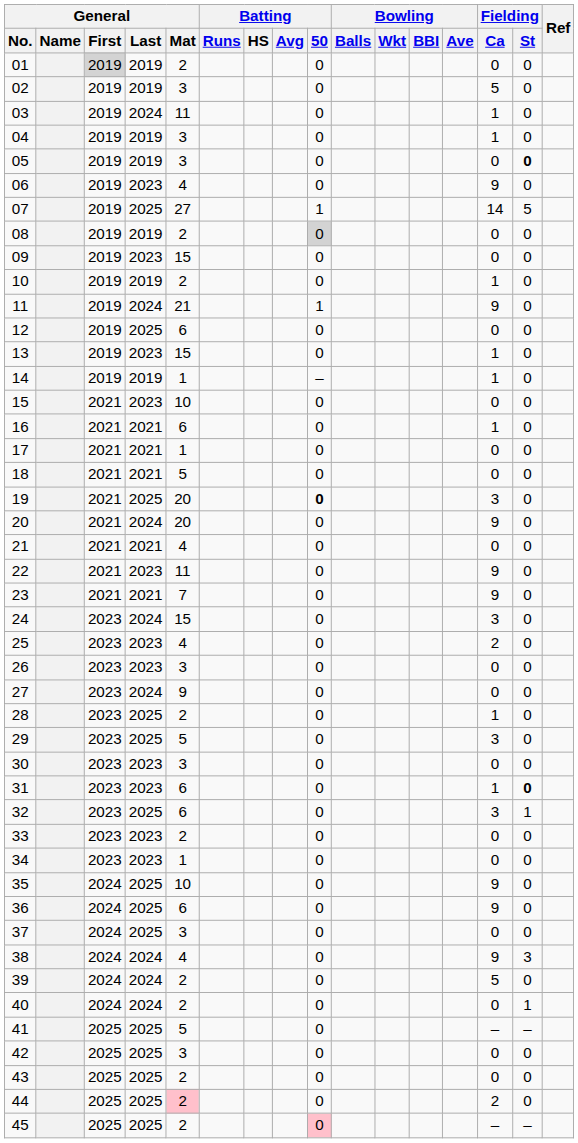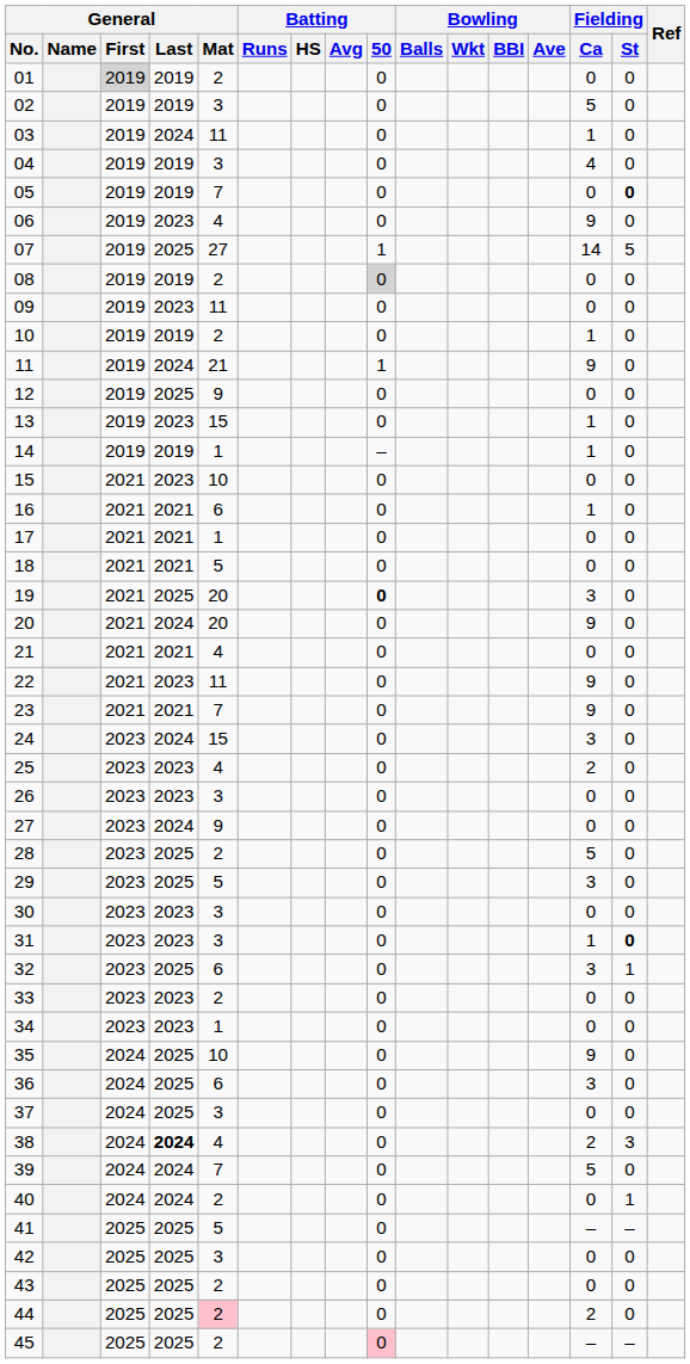 <table class="wikitable plainrowheaders sortable">
 <tr align="center">
 <th scope="col" colspan=5 class="unsortable">General</th>
 <th scope="col" colspan=4 class="unsortable"><a href='#'>Batting</a></th>
 <th scope="col" colspan=4 class="unsortable"><a href='#'>Bowling</a></th>
 <th scope="col" colspan=2 class="unsortable"><a href='#'>Fielding</a></th>
 <th scope="col" rowspan=2 class="unsortable">Ref</th>
 </tr>
 <tr align="center">
 <th scope="col">No.</th>
 <th scope="col">Name</th>
 <th scope="col">First</th>
 <th scope="col">Last</th>
 <th scope="col">Mat</th>
 <th scope="col"><a href='#'>Runs</a></th>
 <th scope="col">HS</th>
 <th scope="col"><a href='#'>Avg</a></th>
 <th scope="col"><a href='#'>50</a></th>
 <th scope="col"><a href='#'>Balls</a></th>
 <th scope="col"><a href='#'>Wkt</a></th>
 <th scope="col"><a href='#'>BBI</a></th>
 <th scope="col"><a href='#'>Ave</a></th>
 <th scope="col"><a href='#'>Ca</a></th>
 <th scope="col"><a href='#'>St</a></th>
 </tr>
 <tr align="center">
 <td><span>0</span>1</td>
 <th scope="row" align="left"></th>
 <td style="background: lightgrey;">2019</td>
 <td>2019</td>
 <td>2</td>
 <td></td>
 <td></td>
 <td></td>
 <td>0</td>
 <td></td>
 <td></td>
 <td></td>
 <td></td>
 <td>0</td>
 <td>0</td>
 <td></td>
 </tr>
 <tr align="center">
 <td><span>0</span>2</td>
 <th scope="row" align="left"></th>
 <td>2019</td>
 <td>2019</td>
 <td>3</td>
 <td></td>
 <td></td>
 <td></td>
 <td>0</td>
 <td></td>
 <td></td>
 <td></td>
 <td></td>
 <td>5</td>
 <td>0</td>
 <td></td>
 </tr>
 <tr align="center">
 <td><span>0</span>3</td>
 <th scope="row" align="left"></th>
 <td>2019</td>
 <td>2024</td>
 <td>11</td>
 <td></td>
 <td></td>
 <td></td>
 <td>0</td>
 <td></td>
 <td></td>
 <td></td>
 <td></td>
 <td>1</td>
 <td>0</td>
 <td></td>
 </tr>
 <tr align="center">
 <td><span>0</span>4</td>
 <th scope="row" align="left"></th>
 <td>2019</td>
 <td>2019</td>
 <td>3</td>
 <td></td>
 <td></td>
 <td></td>
 <td>0</td>
 <td></td>
 <td></td>
 <td></td>
 <td></td>
-<td>1</td>
+<td>4</td>
 <td>0</td>
 <td></td>
 </tr>
 <tr align="center">
 <td><span>0</span>5</td>
 <th scope="row" align="left"></th>
 <td>2019</td>
 <td>2019</td>
-<td>3</td>
+<td>7</td>
 <td></td>
 <td></td>
 <td></td>
 <td>0</td>
 <td></td>
 <td></td>
 <td></td>
 <td></td>
 <td>0</td>
 <td><strong>0</strong></td>
 <td></td>
 </tr>
 <tr align="center">
 <td><span>0</span>6</td>
 <th scope="row" align="left"></th>
 <td>2019</td>
 <td>2023</td>
 <td>4</td>
 <td></td>
 <td></td>
 <td></td>
 <td>0</td>
 <td></td>
 <td></td>
 <td></td>
 <td></td>
 <td>9</td>
 <td>0</td>
 <td></td>
 </tr>
 <tr align="center">
 <td><span>0</span>7</td>
 <th scope="row" align="left"></th>
 <td>2019</td>
 <td>2025</td>
 <td>27</td>
 <td></td>
 <td></td>
 <td></td>
 <td>1</td>
 <td></td>
 <td></td>
 <td></td>
 <td></td>
 <td>14</td>
 <td>5</td>
 <td></td>
 </tr>
 <tr align="center">
 <td><span>0</span>8</td>
 <th scope="row" align="left"></th>
 <td>2019</td>
 <td>2019</td>
 <td>2</td>
 <td></td>
 <td></td>
 <td></td>
 <td style="background: lightgrey;">0</td>
 <td></td>
 <td></td>
 <td></td>
 <td></td>
 <td>0</td>
 <td>0</td>
 <td></td>
 </tr>
 <tr align="center">
 <td><span>0</span>9</td>
 <th scope="row" align="left"></th>
 <td>2019</td>
 <td>2023</td>
-<td>15</td>
+<td>11</td>
 <td></td>
 <td></td>
 <td></td>
 <td>0</td>
 <td></td>
 <td></td>
 <td></td>
 <td></td>
 <td>0</td>
 <td>0</td>
 <td></td>
 </tr>
 <tr align="center">
 <td>10</td>
 <th scope="row" align="left"></th>
 <td>2019</td>
 <td>2019</td>
 <td>2</td>
 <td></td>
 <td></td>
 <td></td>
 <td>0</td>
 <td></td>
 <td></td>
 <td></td>
 <td></td>
 <td>1</td>
 <td>0</td>
 <td></td>
 </tr>
 <tr align="center">
 <td>11</td>
 <th scope="row" align="left"></th>
 <td>2019</td>
 <td>2024</td>
 <td>21</td>
 <td></td>
 <td></td>
 <td></td>
 <td>1</td>
 <td></td>
 <td></td>
 <td></td>
 <td></td>
 <td>9</td>
 <td>0</td>
 <td></td>
 </tr>
 <tr align="center">
 <td>12</td>
 <th scope="row" align="left"></th>
 <td>2019</td>
 <td>2025</td>
-<td>6</td>
+<td>9</td>
 <td></td>
 <td></td>
 <td></td>
 <td>0</td>
 <td></td>
 <td></td>
 <td></td>
 <td></td>
 <td>0</td>
 <td>0</td>
 <td></td>
 </tr>
 <tr align="center">
 <td>13</td>
 <th scope="row" align="left"></th>
 <td>2019</td>
 <td>2023</td>
 <td>15</td>
 <td></td>
 <td></td>
 <td></td>
 <td>0</td>
 <td></td>
 <td></td>
 <td></td>
 <td></td>
 <td>1</td>
 <td>0</td>
 <td></td>
 </tr>
 <tr align="center">
 <td>14</td>
 <th scope="row" align="left"></th>
 <td>2019</td>
 <td>2019</td>
 <td>1</td>
 <td></td>
 <td></td>
 <td></td>
 <td>–</td>
 <td></td>
 <td></td>
 <td></td>
 <td></td>
 <td>1</td>
 <td>0</td>
 <td></td>
 </tr>
 <tr align="center">
 <td>15</td>
 <th scope="row" align="left"></th>
 <td>2021</td>
 <td>2023</td>
 <td>10</td>
 <td></td>
 <td></td>
 <td></td>
 <td>0</td>
 <td></td>
 <td></td>
 <td></td>
 <td></td>
 <td>0</td>
 <td>0</td>
 <td></td>
 </tr>
 <tr align="center">
 <td>16</td>
 <th scope="row" align="left"></th>
 <td>2021</td>
 <td>2021</td>
 <td>6</td>
 <td></td>
 <td></td>
 <td></td>
 <td>0</td>
 <td></td>
 <td></td>
 <td></td>
 <td></td>
 <td>1</td>
 <td>0</td>
 <td></td>
 </tr>
 <tr align="center">
 <td>17</td>
 <th scope="row" align="left"></th>
 <td>2021</td>
 <td>2021</td>
 <td>1</td>
 <td></td>
 <td></td>
 <td></td>
 <td>0</td>
 <td></td>
 <td></td>
 <td></td>
 <td></td>
 <td>0</td>
 <td>0</td>
 <td></td>
 </tr>
 <tr align="center">
 <td>18</td>
 <th scope="row" align="left"></th>
 <td>2021</td>
 <td>2021</td>
 <td>5</td>
 <td></td>
 <td></td>
 <td></td>
 <td>0</td>
 <td></td>
 <td></td>
 <td></td>
 <td></td>
 <td>0</td>
 <td>0</td>
 <td></td>
 </tr>
 <tr align="center">
 <td>19</td>
 <th scope="row" align="left"></th>
 <td>2021</td>
 <td>2025</td>
 <td>20</td>
 <td></td>
 <td></td>
 <td></td>
 <td><strong>0</strong></td>
 <td></td>
 <td></td>
 <td></td>
 <td></td>
 <td>3</td>
 <td>0</td>
 <td></td>
 </tr>
 <tr align="center">
 <td>20</td>
 <th scope="row" align="left"></th>
 <td>2021</td>
 <td>2024</td>
 <td>20</td>
 <td></td>
 <td></td>
 <td></td>
 <td>0</td>
 <td></td>
 <td></td>
 <td></td>
 <td></td>
 <td>9</td>
 <td>0</td>
 <td></td>
 </tr>
 <tr align="center">
 <td>21</td>
 <th scope="row" align="left"></th>
 <td>2021</td>
 <td>2021</td>
 <td>4</td>
 <td></td>
 <td></td>
 <td></td>
 <td>0</td>
 <td></td>
 <td></td>
 <td></td>
 <td></td>
 <td>0</td>
 <td>0</td>
 <td></td>
 </tr>
 <tr align="center">
 <td>22</td>
 <th scope="row" align="left"></th>
 <td>2021</td>
 <td>2023</td>
 <td>11</td>
 <td></td>
 <td></td>
 <td></td>
 <td>0</td>
 <td></td>
 <td></td>
 <td></td>
 <td></td>
 <td>9</td>
 <td>0</td>
 <td></td>
 </tr>
 <tr align="center">
 <td>23</td>
 <th scope="row" align="left"></th>
 <td>2021</td>
 <td>2021</td>
 <td>7</td>
 <td></td>
 <td></td>
 <td></td>
 <td>0</td>
 <td></td>
 <td></td>
 <td></td>
 <td></td>
 <td>9</td>
 <td>0</td>
 <td></td>
 </tr>
 <tr align="center">
 <td>24</td>
 <th scope="row" align="left"></th>
 <td>2023</td>
 <td>2024</td>
 <td>15</td>
 <td></td>
 <td></td>
 <td></td>
 <td>0</td>
 <td></td>
 <td></td>
 <td></td>
 <td></td>
 <td>3</td>
 <td>0</td>
 <td></td>
 </tr>
 <tr align="center">
 <td>25</td>
 <th scope="row" align="left"></th>
 <td>2023</td>
 <td>2023</td>
 <td>4</td>
 <td></td>
 <td></td>
 <td></td>
 <td>0</td>
 <td></td>
 <td></td>
 <td></td>
 <td></td>
 <td>2</td>
 <td>0</td>
 <td></td>
 </tr>
 <tr align="center">
 <td>26</td>
 <th scope="row" align="left"></th>
 <td>2023</td>
 <td>2023</td>
 <td>3</td>
 <td></td>
 <td></td>
 <td></td>
 <td>0</td>
 <td></td>
 <td></td>
 <td></td>
 <td></td>
 <td>0</td>
 <td>0</td>
 <td></td>
 </tr>
 <tr align="center">
 <td>27</td>
 <th scope="row" align="left"></th>
 <td>2023</td>
 <td>2024</td>
 <td>9</td>
 <td></td>
 <td></td>
 <td></td>
 <td>0</td>
 <td></td>
 <td></td>
 <td></td>
 <td></td>
 <td>0</td>
 <td>0</td>
 <td></td>
 </tr>
 <tr align="center">
 <td>28</td>
 <th scope="row" align="left"></th>
 <td>2023</td>
 <td>2025</td>
 <td>2</td>
 <td></td>
 <td></td>
 <td></td>
 <td>0</td>
 <td></td>
 <td></td>
 <td></td>
 <td></td>
-<td>1</td>
+<td>5</td>
 <td>0</td>
 <td></td>
 </tr>
 <tr align="center">
 <td>29</td>
 <th scope="row" align="left"></th>
 <td>2023</td>
 <td>2025</td>
 <td>5</td>
 <td></td>
 <td></td>
 <td></td>
 <td>0</td>
 <td></td>
 <td></td>
 <td></td>
 <td></td>
 <td>3</td>
 <td>0</td>
 <td></td>
 </tr>
 <tr align="center">
 <td>30</td>
 <th scope="row" align="left"></th>
 <td>2023</td>
 <td>2023</td>
 <td>3</td>
 <td></td>
 <td></td>
 <td></td>
 <td>0</td>
 <td></td>
 <td></td>
 <td></td>
 <td></td>
 <td>0</td>
 <td>0</td>
 <td></td>
 </tr>
 <tr align="center">
 <td>31</td>
 <th scope="row" align="left"></th>
 <td>2023</td>
 <td>2023</td>
-<td>6</td>
+<td>3</td>
 <td></td>
 <td></td>
 <td></td>
 <td>0</td>
 <td></td>
 <td></td>
 <td></td>
 <td></td>
 <td>1</td>
 <td><strong>0</strong></td>
 <td></td>
 </tr>
 <tr align="center">
 <td>32</td>
 <th scope="row" align="left"></th>
 <td>2023</td>
 <td>2025</td>
 <td>6</td>
 <td></td>
 <td></td>
 <td></td>
 <td>0</td>
 <td></td>
 <td></td>
 <td></td>
 <td></td>
 <td>3</td>
 <td>1</td>
 <td></td>
 </tr>
 <tr align="center">
 <td>33</td>
 <th scope="row" align="left"></th>
 <td>2023</td>
 <td>2023</td>
 <td>2</td>
 <td></td>
 <td></td>
 <td></td>
 <td>0</td>
 <td></td>
 <td></td>
 <td></td>
 <td></td>
 <td>0</td>
 <td>0</td>
 <td></td>
 </tr>
 <tr align="center">
 <td>34</td>
 <th scope="row" align="left"></th>
 <td>2023</td>
 <td>2023</td>
 <td>1</td>
 <td></td>
 <td></td>
 <td></td>
 <td>0</td>
 <td></td>
 <td></td>
 <td></td>
 <td></td>
 <td>0</td>
 <td>0</td>
 <td></td>
 </tr>
 <tr align="center">
 <td>35</td>
 <th scope="row" align="left"></th>
 <td>2024</td>
 <td>2025</td>
 <td>10</td>
 <td></td>
 <td></td>
 <td></td>
 <td>0</td>
 <td></td>
 <td></td>
 <td></td>
 <td></td>
 <td>9</td>
 <td>0</td>
 <td></td>
 </tr>
 <tr align="center">
 <td>36</td>
 <th scope="row" align="left"></th>
 <td>2024</td>
 <td>2025</td>
 <td>6</td>
 <td></td>
 <td></td>
 <td></td>
 <td>0</td>
 <td></td>
 <td></td>
 <td></td>
 <td></td>
-<td>9</td>
+<td>3</td>
 <td>0</td>
 <td></td>
 </tr>
 <tr align="center">
 <td>37</td>
 <th scope="row" align="left"></th>
 <td>2024</td>
 <td>2025</td>
 <td>3</td>
 <td></td>
 <td></td>
 <td></td>
 <td>0</td>
 <td></td>
 <td></td>
 <td></td>
 <td></td>
 <td>0</td>
 <td>0</td>
 <td></td>
 </tr>
 <tr align="center">
 <td>38</td>
 <th scope="row" align="left"></th>
 <td>2024</td>
-<td>2024</td>
+<td><strong>2024</strong></td>
 <td>4</td>
 <td></td>
 <td></td>
 <td></td>
 <td>0</td>
 <td></td>
 <td></td>
 <td></td>
 <td></td>
-<td>9</td>
+<td>2</td>
 <td>3</td>
 <td></td>
 </tr>
 <tr align="center">
 <td>39</td>
 <th scope="row" align="left"></th>
 <td>2024</td>
 <td>2024</td>
-<td>2</td>
+<td>7</td>
 <td></td>
 <td></td>
 <td></td>
 <td>0</td>
 <td></td>
 <td></td>
 <td></td>
 <td></td>
 <td>5</td>
 <td>0</td>
 <td></td>
 </tr>
 <tr align="center">
 <td>40</td>
 <th scope="row" align="left"></th>
 <td>2024</td>
 <td>2024</td>
 <td>2</td>
 <td></td>
 <td></td>
 <td></td>
 <td>0</td>
 <td></td>
 <td></td>
 <td></td>
 <td></td>
 <td>0</td>
 <td>1</td>
 <td></td>
 </tr>
 <tr align="center">
 <td>41</td>
 <th scope="row" align="left"></th>
 <td>2025</td>
 <td>2025</td>
 <td>5</td>
 <td></td>
 <td></td>
 <td></td>
 <td>0</td>
 <td></td>
 <td></td>
 <td></td>
 <td></td>
 <td>–</td>
 <td>–</td>
 <td></td>
 </tr>
 <tr align="center">
 <td>42</td>
 <th scope="row" align="left"></th>
 <td>2025</td>
 <td>2025</td>
 <td>3</td>
 <td></td>
 <td></td>
 <td></td>
 <td>0</td>
 <td></td>
 <td></td>
 <td></td>
 <td></td>
 <td>0</td>
 <td>0</td>
 <td></td>
 </tr>
 <tr align="center">
 <td>43</td>
 <th scope="row" align="left"></th>
 <td>2025</td>
 <td>2025</td>
 <td>2</td>
 <td></td>
 <td></td>
 <td></td>
 <td>0</td>
 <td></td>
 <td></td>
 <td></td>
 <td></td>
 <td>0</td>
 <td>0</td>
 <td></td>
 </tr>
 <tr align="center">
 <td>44</td>
 <th scope="row" align="left"></th>
 <td>2025</td>
 <td>2025</td>
 <td style="background: pink;">2</td>
 <td></td>
 <td></td>
 <td></td>
 <td>0</td>
 <td></td>
 <td></td>
 <td></td>
 <td></td>
 <td>2</td>
 <td>0</td>
 <td></td>
 </tr>
 <tr align="center">
 <td>45</td>
 <th scope="row" align="left"></th>
 <td>2025</td>
 <td>2025</td>
 <td>2</td>
 <td></td>
 <td></td>
 <td></td>
 <td style="background: pink;">0</td>
 <td></td>
 <td></td>
 <td></td>
 <td></td>
 <td>–</td>
 <td>–</td>
 <td></td>
 </tr>
 </table>
